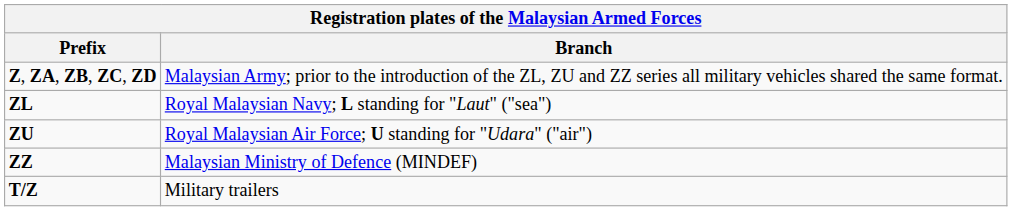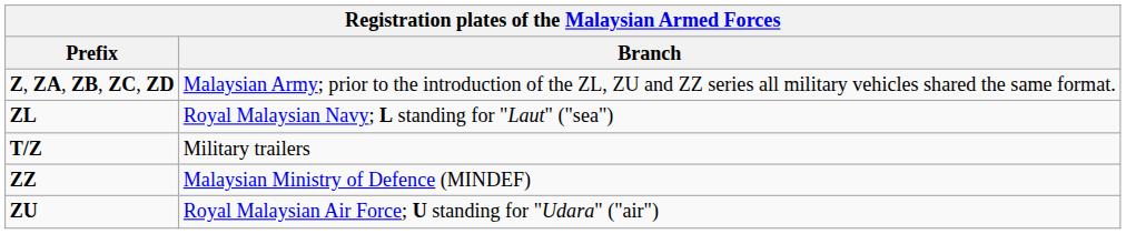 <table class="wikitable">
 <tr>
 <th align="center" colspan="2">Registration plates of the <a href='#'>Malaysian Armed Forces</a></th>
 </tr>
 <tr>
 <th>Prefix</th>
 <th>Branch</th>
 </tr>
 <tr>
 <td><strong>Z</strong>, <strong>ZA</strong>, <strong>ZB</strong>, <strong>ZC</strong>, <strong>ZD</strong></td>
 <td><a href='#'>Malaysian Army</a>; prior to the introduction of the ZL, ZU and ZZ series all military vehicles shared the same format.</td>
 </tr>
 <tr ZD = "D" standing for Darat ("Land") = Army>
 <td><strong>ZL</strong></td>
 <td><a href='#'>Royal Malaysian Navy</a>; <strong>L</strong> standing for "<em>Laut</em>" ("sea")</td>
 </tr>
 <tr>
-<td><strong>ZU</strong></td>
-<td><a href='#'>Royal Malaysian Air Force</a>; <strong>U</strong> standing for "<em>Udara</em>" ("air")</td>
+<td><strong>T/Z</strong></td>
+<td>Military trailers</td>
 </tr>
 <tr>
 <td><strong>ZZ</strong></td>
 <td><a href='#'>Malaysian Ministry of Defence</a> (MINDEF)</td>
 </tr>
 <tr>
-<td><strong>T/Z</strong></td>
-<td>Military trailers</td>
+<td><strong>ZU</strong></td>
+<td><a href='#'>Royal Malaysian Air Force</a>; <strong>U</strong> standing for "<em>Udara</em>" ("air")</td>
 </tr>
 </table>
